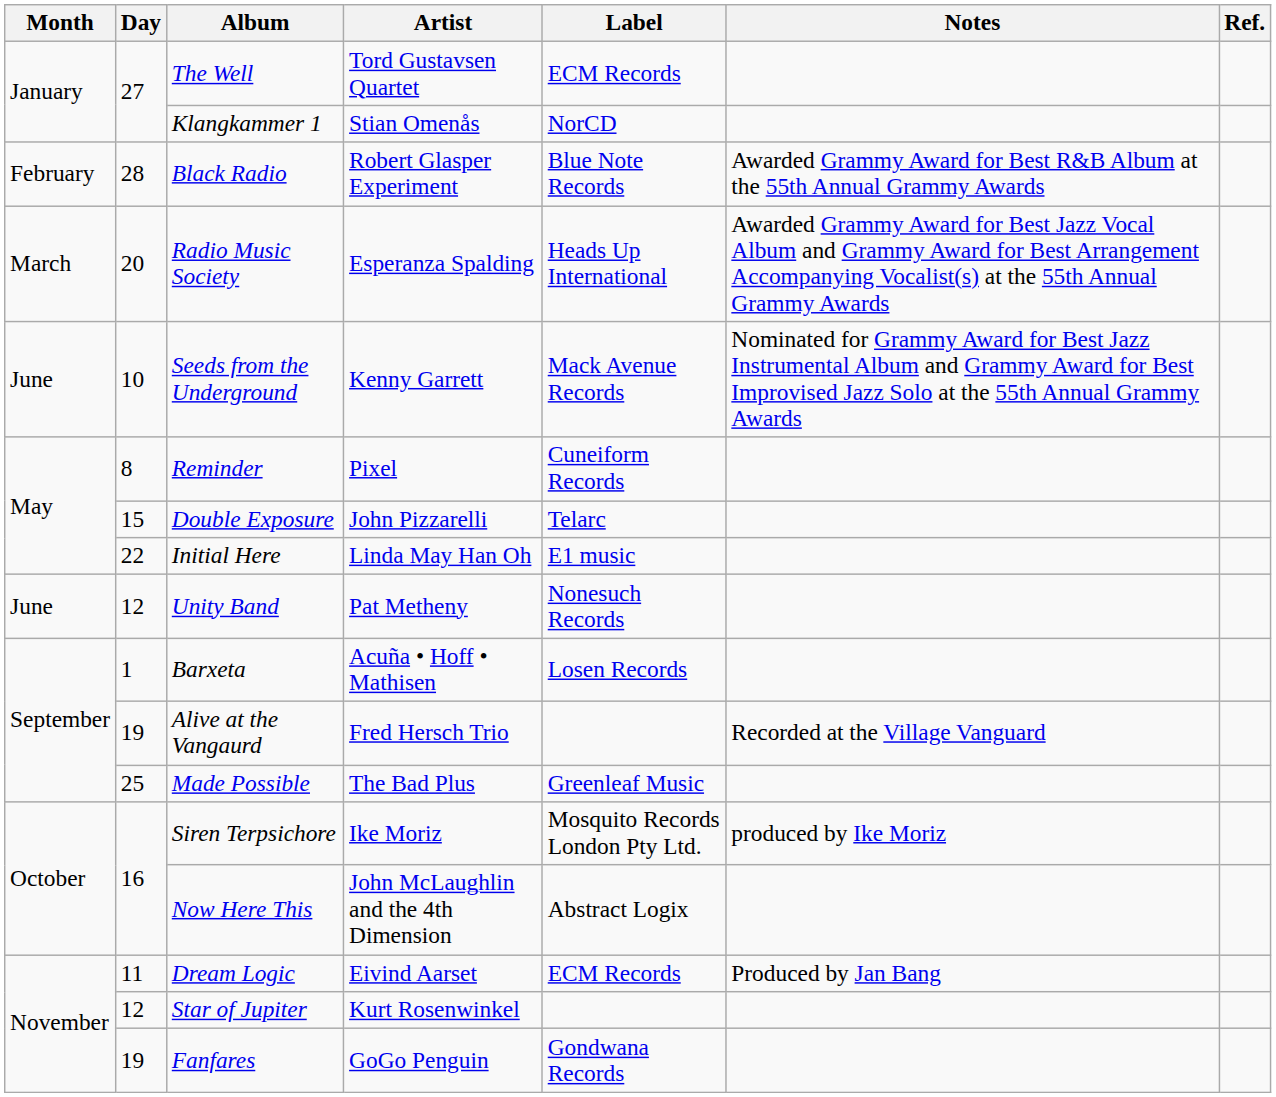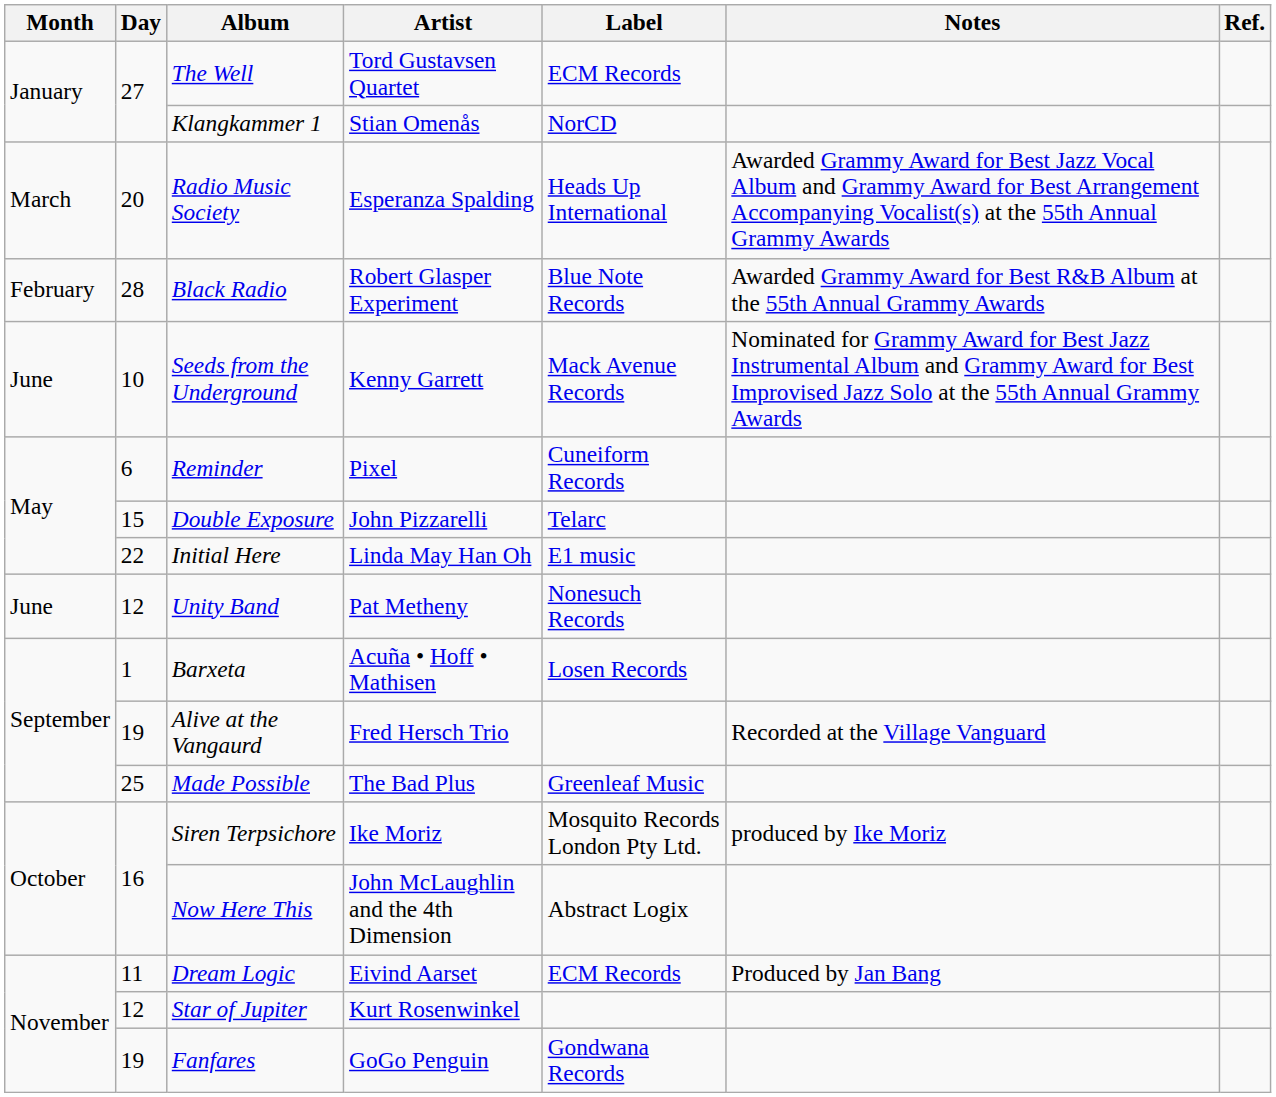 <table class="wikitable">
 <tr>
 <th>Month</th>
 <th>Day</th>
 <th>Album</th>
 <th>Artist</th>
 <th>Label</th>
 <th>Notes</th>
 <th>Ref.</th>
 </tr>
 <tr>
 <td rowspan="2">January</td>
 <td rowspan="2">27</td>
 <td><em><a href='#'>The Well</a></em></td>
 <td><a href='#'>Tord Gustavsen Quartet</a></td>
 <td><a href='#'>ECM Records</a></td>
 <td></td>
 <td></td>
 </tr>
 <tr>
 <td><em>Klangkammer 1</em></td>
 <td><a href='#'>Stian Omenås</a></td>
 <td><a href='#'>NorCD</a></td>
 <td></td>
 <td></td>
 </tr>
 <tr>
+<td>March</td>
+<td>20</td>
+<td><em><a href='#'>Radio Music Society</a></em></td>
+<td><a href='#'>Esperanza Spalding</a></td>
+<td><a href='#'>Heads Up International</a></td>
+<td>Awarded <a href='#'>Grammy Award for Best Jazz Vocal Album</a> and <a href='#'>Grammy Award for Best Arrangement Accompanying Vocalist(s)</a> at the <a href='#'>55th Annual Grammy Awards</a></td>
+<td></td>
+</tr>
+<tr>
 <td>February</td>
 <td>28</td>
 <td><em><a href='#'>Black Radio</a></em></td>
 <td><a href='#'>Robert Glasper Experiment</a></td>
 <td><a href='#'>Blue Note Records</a></td>
 <td>Awarded <a href='#'>Grammy Award for Best R&B Album</a> at the <a href='#'>55th Annual Grammy Awards</a></td>
-<td></td>
-</tr>
-<tr>
-<td>March</td>
-<td>20</td>
-<td><em><a href='#'>Radio Music Society</a></em></td>
-<td><a href='#'>Esperanza Spalding</a></td>
-<td><a href='#'>Heads Up International</a></td>
-<td>Awarded <a href='#'>Grammy Award for Best Jazz Vocal Album</a> and <a href='#'>Grammy Award for Best Arrangement Accompanying Vocalist(s)</a> at the <a href='#'>55th Annual Grammy Awards</a></td>
 <td></td>
 </tr>
 <tr>
 <td>June</td>
 <td>10</td>
 <td><em><a href='#'>Seeds from the Underground</a></em></td>
 <td><a href='#'>Kenny Garrett</a></td>
 <td><a href='#'>Mack Avenue Records</a></td>
 <td>Nominated for <a href='#'>Grammy Award for Best Jazz Instrumental Album</a> and <a href='#'>Grammy Award for Best Improvised Jazz Solo</a> at the <a href='#'>55th Annual Grammy Awards</a></td>
 <td></td>
 </tr>
 <tr>
 <td rowspan="3">May</td>
-<td>8</td>
+<td>6</td>
 <td><em><a href='#'>Reminder</a></em></td>
 <td><a href='#'>Pixel</a></td>
 <td><a href='#'>Cuneiform Records</a></td>
 <td></td>
 <td></td>
 </tr>
 <tr>
 <td>15</td>
 <td><em><a href='#'>Double Exposure</a></em></td>
 <td><a href='#'>John Pizzarelli</a></td>
 <td><a href='#'>Telarc</a></td>
 <td></td>
 <td></td>
 </tr>
 <tr>
 <td>22</td>
 <td><em>Initial Here</em></td>
 <td><a href='#'>Linda May Han Oh</a></td>
 <td><a href='#'>E1 music</a></td>
 <td></td>
 <td></td>
 </tr>
 <tr>
 <td>June</td>
 <td>12</td>
 <td><em><a href='#'>Unity Band</a></em></td>
 <td><a href='#'>Pat Metheny</a></td>
 <td><a href='#'>Nonesuch Records</a></td>
 <td></td>
 <td></td>
 </tr>
 <tr>
 <td rowspan="3">September</td>
 <td>1</td>
 <td><em>Barxeta</em></td>
 <td><a href='#'>Acuña</a> • <a href='#'>Hoff</a> • <a href='#'>Mathisen</a></td>
 <td><a href='#'>Losen Records</a></td>
 <td></td>
 <td></td>
 </tr>
 <tr>
 <td>19</td>
 <td><em>Alive at the Vangaurd</em></td>
 <td><a href='#'>Fred Hersch Trio</a></td>
 <td></td>
 <td>Recorded at the <a href='#'>Village Vanguard</a></td>
 <td></td>
 </tr>
 <tr>
 <td>25</td>
 <td><em><a href='#'>Made Possible</a></em></td>
 <td><a href='#'>The Bad Plus</a></td>
 <td><a href='#'>Greenleaf Music</a></td>
 <td></td>
 <td></td>
 </tr>
 <tr>
 <td rowspan="2">October</td>
 <td rowspan="2">16</td>
 <td><em>Siren Terpsichore</em></td>
 <td><a href='#'>Ike Moriz</a></td>
 <td>Mosquito Records London Pty Ltd.</td>
 <td>produced by <a href='#'>Ike Moriz</a></td>
 <td></td>
 </tr>
 <tr>
 <td><em><a href='#'>Now Here This</a></em></td>
 <td><a href='#'>John McLaughlin</a> and the 4th Dimension</td>
 <td>Abstract Logix</td>
 <td></td>
 <td></td>
 </tr>
 <tr>
 <td rowspan="3">November</td>
 <td>11</td>
 <td><em><a href='#'>Dream Logic</a></em></td>
 <td><a href='#'>Eivind Aarset</a></td>
 <td><a href='#'>ECM Records</a></td>
 <td>Produced by <a href='#'>Jan Bang</a></td>
 <td></td>
 </tr>
 <tr>
 <td>12</td>
 <td><em><a href='#'>Star of Jupiter</a></em></td>
 <td><a href='#'>Kurt Rosenwinkel</a></td>
 <td></td>
 <td></td>
 <td></td>
 </tr>
 <tr>
 <td>19</td>
 <td><em><a href='#'>Fanfares</a></em></td>
 <td><a href='#'>GoGo Penguin</a></td>
 <td><a href='#'>Gondwana Records</a></td>
 <td></td>
 <td></td>
 </tr>
 </table>
